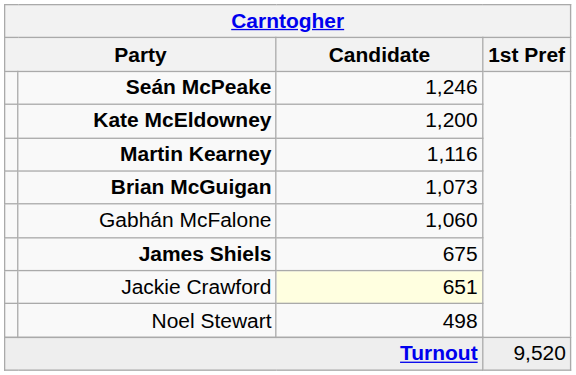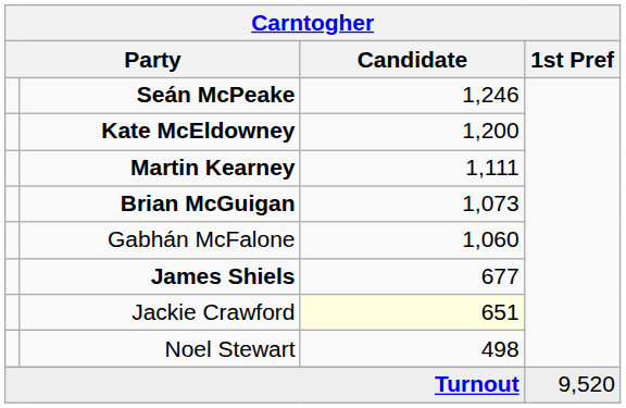 <table class="wikitable">
 <tr>
 <th colspan="4" align="center"><a href='#'>Carntogher</a></th>
 </tr>
 <tr>
 <th colspan="2" align="center" width=200>Party</th>
 <th width=150>Candidate</th>
 <th width=60>1st Pref</th>
 </tr>
 <tr>
 <td></td>
 <td align="right"><strong>Seán McPeake</strong></td>
 <td align="right">1,246</td>
 </tr>
 <tr>
 <td></td>
 <td align="right"><strong>Kate McEldowney</strong></td>
 <td align="right">1,200</td>
 </tr>
 <tr>
 <td></td>
 <td align="right"><strong>Martin Kearney</strong></td>
-<td align="right">1,116</td>
+<td align="right">1,111</td>
 </tr>
 <tr>
 <td></td>
 <td align="right"><strong>Brian McGuigan</strong></td>
 <td align="right">1,073</td>
 </tr>
 <tr>
 <td></td>
 <td align="right">Gabhán McFalone</td>
 <td align="right">1,060</td>
 </tr>
 <tr>
 <td></td>
 <td align="right"><strong>James Shiels</strong></td>
-<td align="right">675</td>
+<td align="right">677</td>
 </tr>
 <tr>
 <td></td>
 <td align="right">Jackie Crawford</td>
 <td align="right" style="background: lightyellow;">651</td>
 </tr>
 <tr>
 <td></td>
 <td align="right">Noel Stewart</td>
 <td align="right">498</td>
 </tr>
 <tr>
 </tr>
 <tr bgcolor="EEEEEE">
 <td colspan=3 align="right"><strong><a href='#'>Turnout</a></strong></td>
 <td align="right">9,520</td>
 </tr>
 </table>
